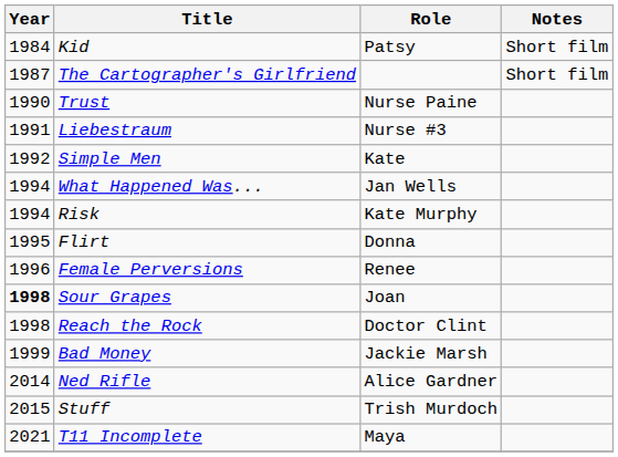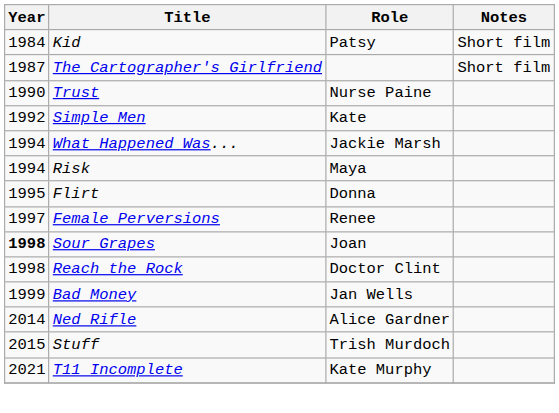 <table class="wikitable sortable">
 <tr>
 <th>Year</th>
 <th>Title</th>
 <th>Role</th>
 <th class="unsortable">Notes</th>
 </tr>
 <tr>
 <td>1984</td>
 <td><em>Kid</em></td>
 <td>Patsy</td>
 <td>Short film</td>
 </tr>
 <tr>
 <td>1987</td>
 <td><em><a href='#'>The Cartographer's Girlfriend</a></em></td>
 <td></td>
 <td>Short film</td>
 </tr>
 <tr>
 <td>1990</td>
 <td><em><a href='#'>Trust</a></em></td>
 <td>Nurse Paine</td>
 <td></td>
 </tr>
 <tr>
-<td>1991</td>
-<td><em><a href='#'>Liebestraum</a></em></td>
-<td>Nurse #3</td>
-<td></td>
-</tr>
-<tr>
 <td>1992</td>
 <td><em><a href='#'>Simple Men</a></em></td>
 <td>Kate</td>
 <td></td>
 </tr>
 <tr>
 <td>1994</td>
 <td><em><a href='#'>What Happened Was</a>...</em></td>
-<td>Jan Wells</td>
+<td>Jackie Marsh</td>
 <td></td>
 </tr>
 <tr>
 <td>1994</td>
 <td><em>Risk</em></td>
-<td>Kate Murphy</td>
+<td>Maya</td>
 <td></td>
 </tr>
 <tr>
 <td>1995</td>
 <td><em>Flirt</em></td>
 <td>Donna</td>
 <td></td>
 </tr>
 <tr>
-<td>1996</td>
+<td>1997</td>
 <td><em><a href='#'>Female Perversions</a></em></td>
 <td>Renee</td>
 <td></td>
 </tr>
 <tr>
 <td><strong>1998</strong></td>
 <td><em><a href='#'>Sour Grapes</a></em></td>
 <td>Joan</td>
 <td></td>
 </tr>
 <tr>
 <td>1998</td>
 <td><em><a href='#'>Reach the Rock</a></em></td>
 <td>Doctor Clint</td>
 <td></td>
 </tr>
 <tr>
 <td>1999</td>
 <td><em><a href='#'>Bad Money</a></em></td>
-<td>Jackie Marsh</td>
+<td>Jan Wells</td>
 <td></td>
 </tr>
 <tr>
 <td>2014</td>
 <td><em><a href='#'>Ned Rifle</a></em></td>
 <td>Alice Gardner</td>
 <td></td>
 </tr>
 <tr>
 <td>2015</td>
 <td><em>Stuff</em></td>
 <td>Trish Murdoch</td>
 <td></td>
 </tr>
 <tr>
 <td>2021</td>
 <td><em><a href='#'>T11 Incomplete</a></em></td>
-<td>Maya</td>
+<td>Kate Murphy</td>
 <td></td>
 </tr>
 <tr>
 </tr>
 </table>
